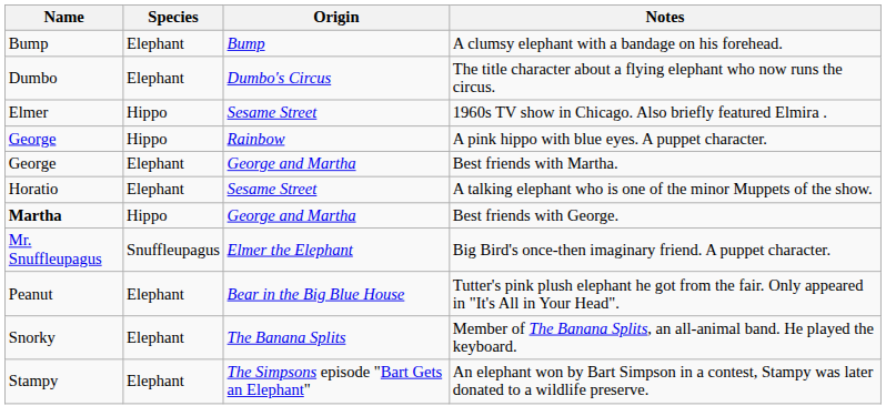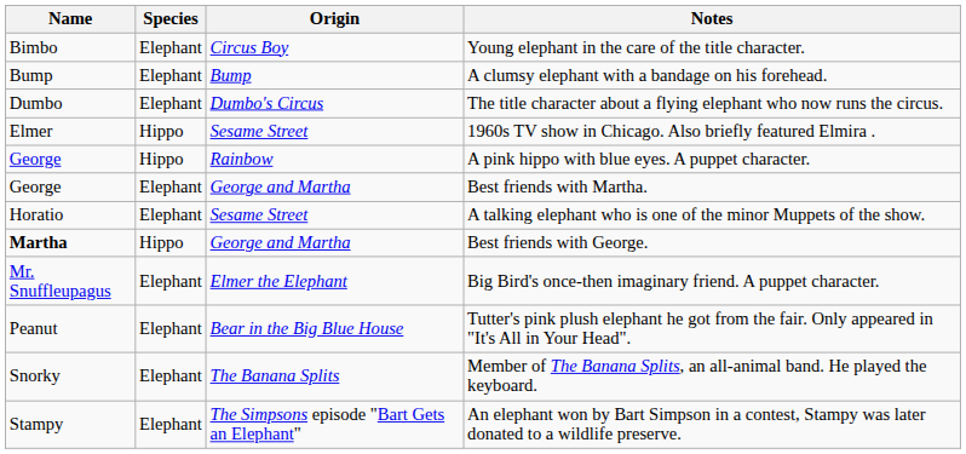 <table class="wikitable sortable">
 <tr>
 <th>Name</th>
 <th>Species</th>
 <th>Origin</th>
 <th>Notes</th>
+</tr>
+<tr>
+<td>Bimbo</td>
+<td>Elephant</td>
+<td><em><a href='#'>Circus Boy</a></em></td>
+<td>Young elephant in the care of the title character.</td>
 </tr>
 <tr>
 <td>Bump</td>
 <td>Elephant</td>
 <td><em><a href='#'>Bump</a></em></td>
 <td>A clumsy elephant with a bandage on his forehead.</td>
 </tr>
 <tr>
 <td>Dumbo</td>
 <td>Elephant</td>
 <td><em><a href='#'>Dumbo's Circus</a></em></td>
 <td>The title character about a flying elephant who now runs the circus.</td>
 </tr>
 <tr>
 <td>Elmer</td>
 <td>Hippo</td>
 <td><em><a href='#'>Sesame Street</a></em></td>
 <td>1960s TV show in Chicago.  Also briefly featured Elmira .</td>
 </tr>
 <tr>
 <td><a href='#'>George</a></td>
 <td>Hippo</td>
 <td><em><a href='#'>Rainbow</a></em></td>
 <td>A pink hippo with blue eyes. A puppet character.</td>
 </tr>
 <tr>
 <td>George</td>
 <td>Elephant</td>
 <td><em><a href='#'>George and Martha</a></em></td>
 <td>Best friends with Martha.</td>
 </tr>
 <tr>
 <td>Horatio</td>
 <td>Elephant</td>
 <td><em><a href='#'>Sesame Street</a></em></td>
 <td>A talking elephant who is one of the minor Muppets of the show.</td>
 </tr>
 <tr>
 <td><strong>Martha</strong></td>
 <td>Hippo</td>
 <td><em><a href='#'>George and Martha</a></em></td>
 <td>Best friends with George.</td>
 </tr>
 <tr>
 <td><a href='#'>Mr. Snuffleupagus</a></td>
-<td>Snuffleupagus</td>
+<td>Elephant</td>
 <td><em><a href='#'>Elmer the Elephant</a></em></td>
 <td>Big Bird's once-then imaginary friend. A puppet character.</td>
 </tr>
 <tr>
 <td>Peanut</td>
 <td>Elephant</td>
 <td><em><a href='#'>Bear in the Big Blue House</a></em></td>
 <td>Tutter's pink plush elephant he got from the fair. Only appeared in "It's All in Your Head".</td>
 </tr>
 <tr>
 <td>Snorky</td>
 <td>Elephant</td>
 <td><em><a href='#'>The Banana Splits</a></em></td>
 <td>Member of <em><a href='#'>The Banana Splits</a></em>, an all-animal band. He played the keyboard.</td>
 </tr>
 <tr>
 <td>Stampy</td>
 <td>Elephant</td>
 <td><em><a href='#'>The Simpsons</a></em> episode "<a href='#'>Bart Gets an Elephant</a>"</td>
 <td>An elephant won by Bart Simpson in a contest, Stampy was later donated to a wildlife preserve.</td>
 </tr>
 </table>
